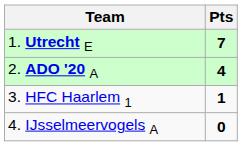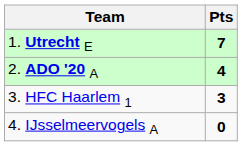 <table class="wikitable" style="text-align:center; float:left; margin-right:1em">
 <tr>
 <th style="width:200px">Team</th>
 <th width=20>Pts</th>
 </tr>
 <tr bgcolor=ccffcc>
 <td align=left>1. <strong><a href='#'>Utrecht</a></strong> <sub>E</sub></td>
 <td><strong>7</strong></td>
 </tr>
 <tr bgcolor=ccffcc>
 <td align=left>2. <strong><a href='#'>ADO '20</a></strong> <sub>A</sub></td>
 <td><strong>4</strong></td>
 </tr>
 <tr>
 <td align=left>3. <a href='#'>HFC Haarlem</a> <sub>1</sub></td>
-<td><strong>1</strong></td>
+<td><strong>3</strong></td>
 </tr>
 <tr>
 <td align=left>4. <a href='#'>IJsselmeervogels</a> <sub>A</sub></td>
 <td><strong>0</strong></td>
 </tr>
 </table>
